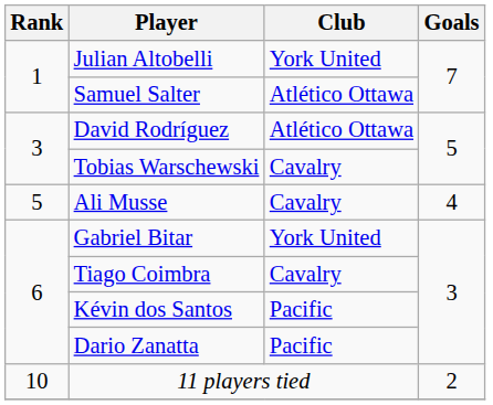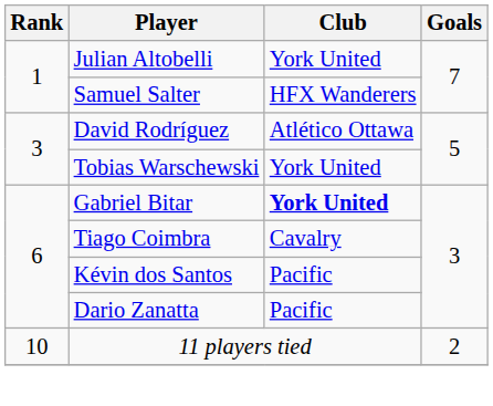 <table class="wikitable">
 <tr>
 <th>Rank</th>
 <th>Player</th>
 <th>Club</th>
 <th>Goals</th>
 </tr>
 <tr>
 <td style="text-align:center" rowspan="2">1</td>
 <td> <a href='#'>Julian Altobelli</a></td>
 <td><a href='#'>York United</a></td>
 <td style="text-align:center" rowspan="2">7</td>
 </tr>
 <tr>
 <td> <a href='#'>Samuel Salter</a></td>
-<td><a href='#'>Atlético Ottawa</a></td>
+<td><a href='#'>HFX Wanderers</a></td>
 </tr>
 <tr>
 <td style="text-align:center" rowspan="2">3</td>
 <td> <a href='#'>David Rodríguez</a></td>
 <td><a href='#'>Atlético Ottawa</a></td>
 <td style="text-align:center" rowspan="2">5</td>
 </tr>
 <tr>
 <td> <a href='#'>Tobias Warschewski</a></td>
-<td><a href='#'>Cavalry</a></td>
-</tr>
-<tr>
-<td style="text-align:center" rowspan="1">5</td>
-<td> <a href='#'>Ali Musse</a></td>
-<td><a href='#'>Cavalry</a></td>
-<td style="text-align:center" rowspan="1">4</td>
+<td><a href='#'>York United</a></td>
 </tr>
 <tr>
 <td style="text-align:center" rowspan="4">6</td>
 <td> <a href='#'>Gabriel Bitar</a></td>
-<td><a href='#'>York United</a></td>
+<td><strong><a href='#'>York United</a></strong></td>
 <td style="text-align:center" rowspan="4">3</td>
 </tr>
 <tr>
 <td> <a href='#'>Tiago Coimbra</a></td>
 <td><a href='#'>Cavalry</a></td>
 </tr>
 <tr>
 <td> <a href='#'>Kévin dos Santos</a></td>
 <td><a href='#'>Pacific</a></td>
 </tr>
 <tr>
 <td> <a href='#'>Dario Zanatta</a></td>
 <td><a href='#'>Pacific</a></td>
 </tr>
 <tr>
 <td style="text-align:center">10</td>
 <td style="text-align:center" colspan="2"><em>11 players tied</em></td>
 <td style="text-align:center">2</td>
 </tr>
 <tr>
 </tr>
 </table>
